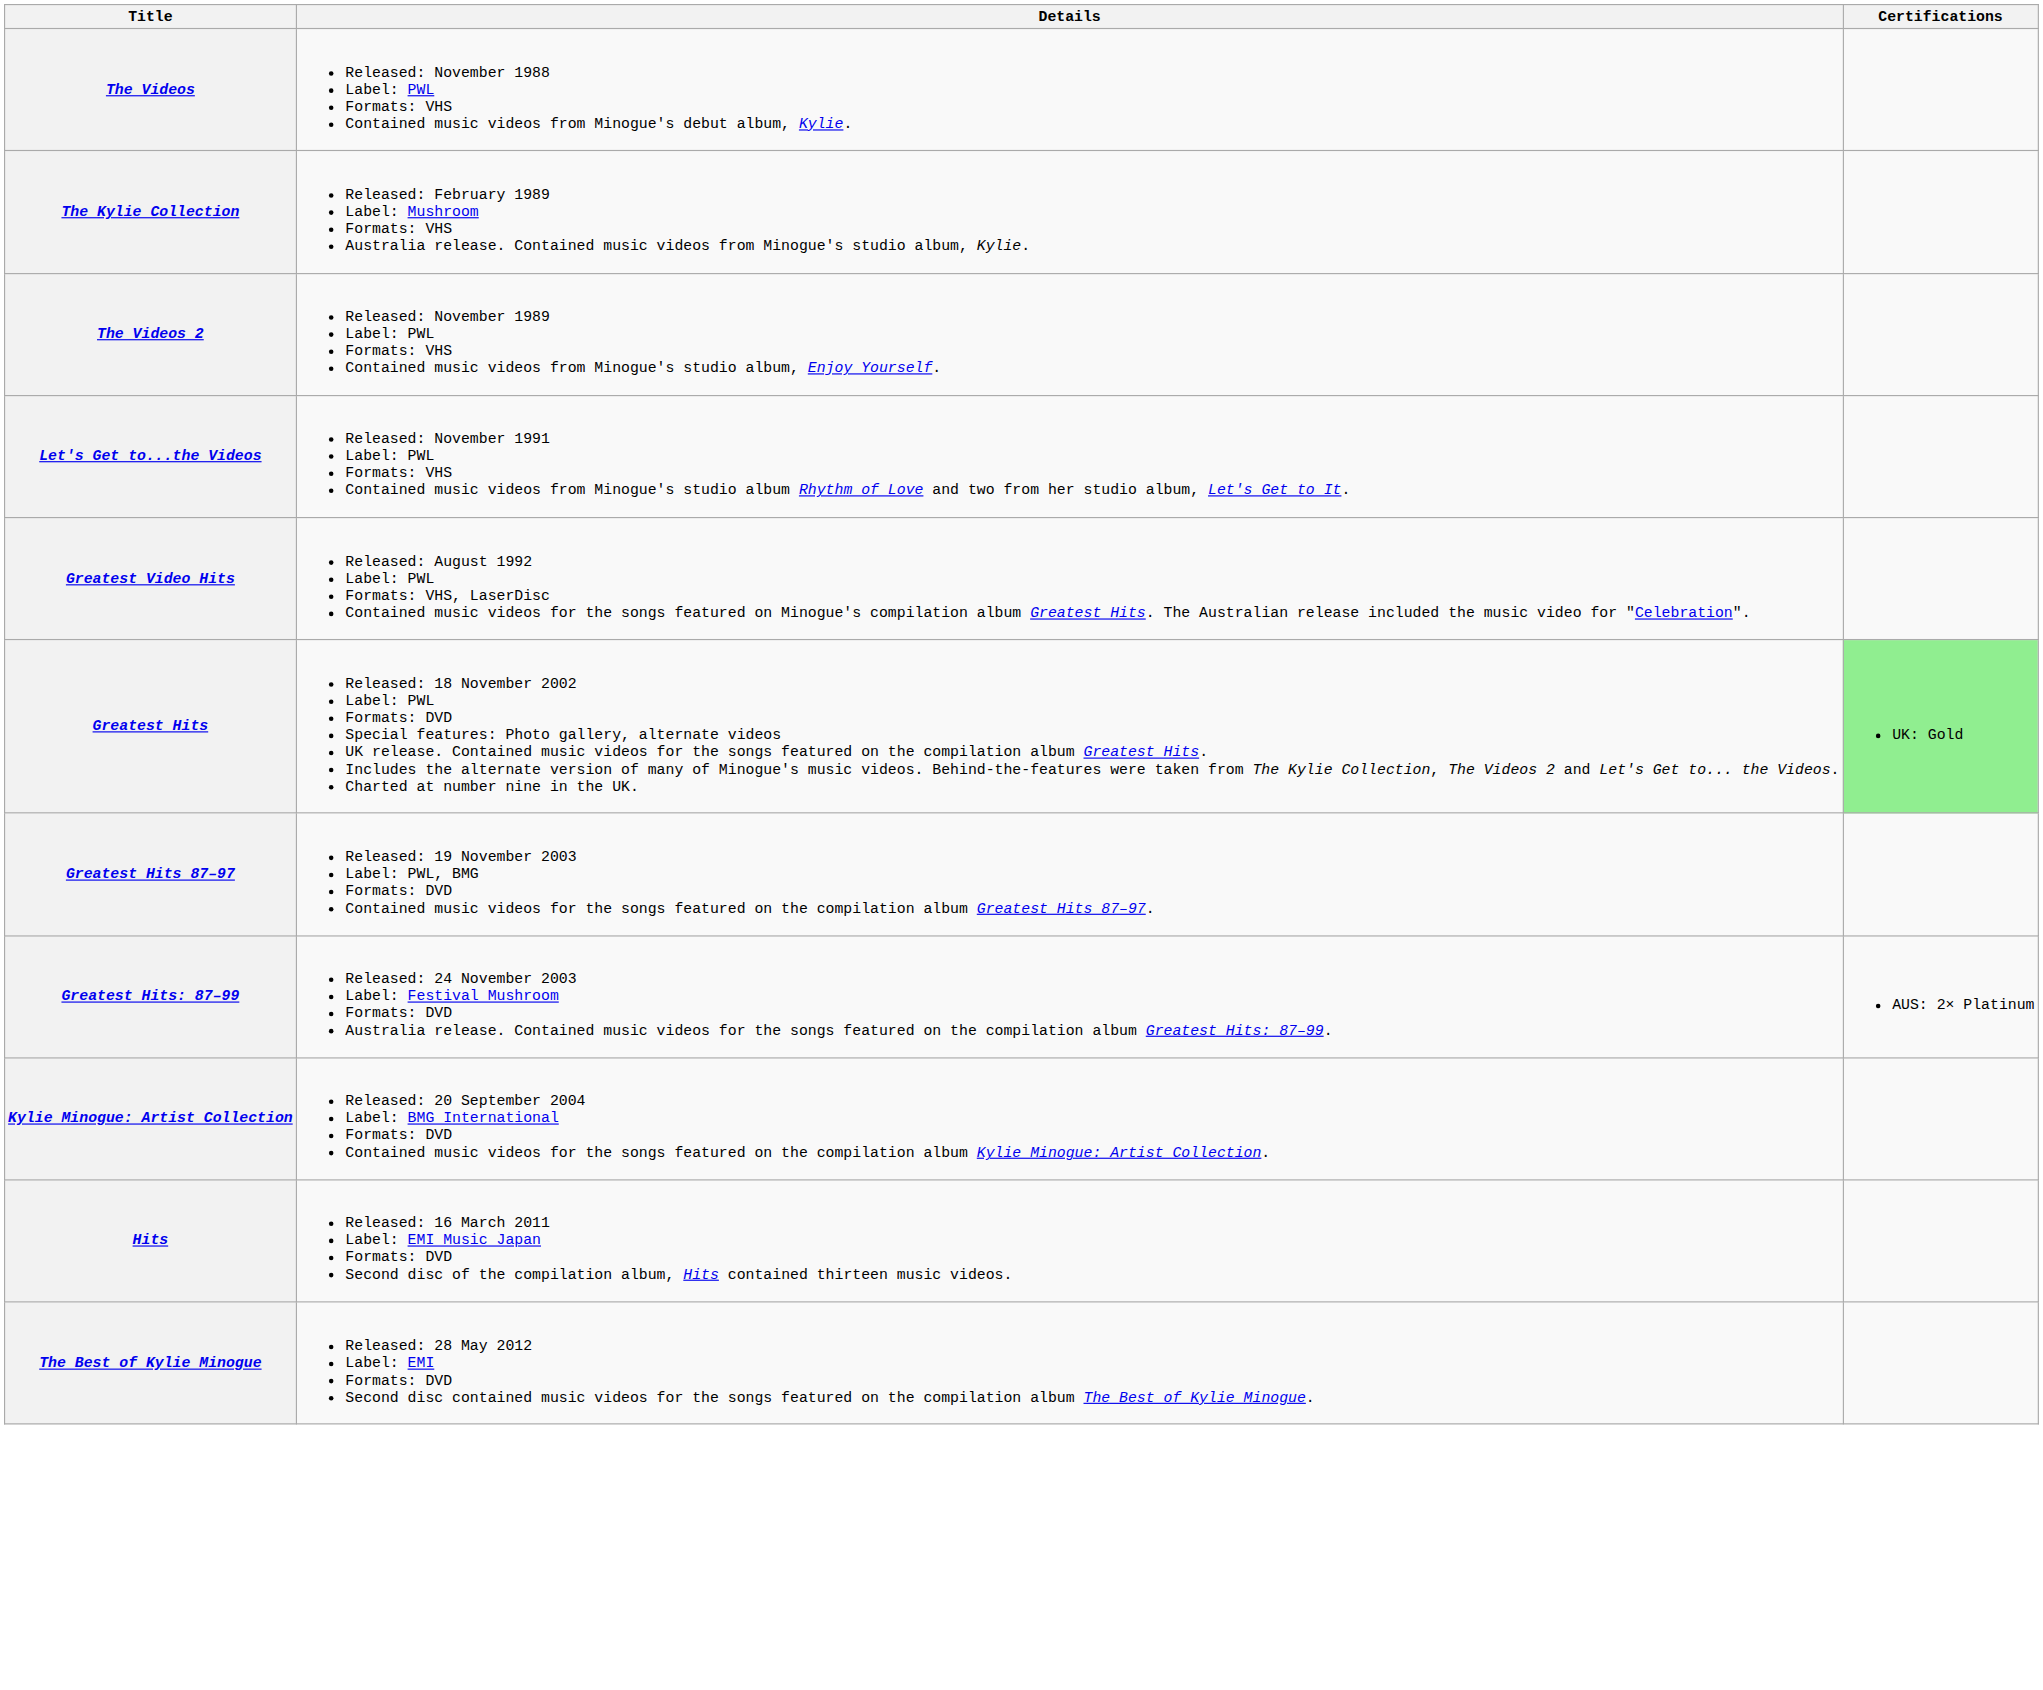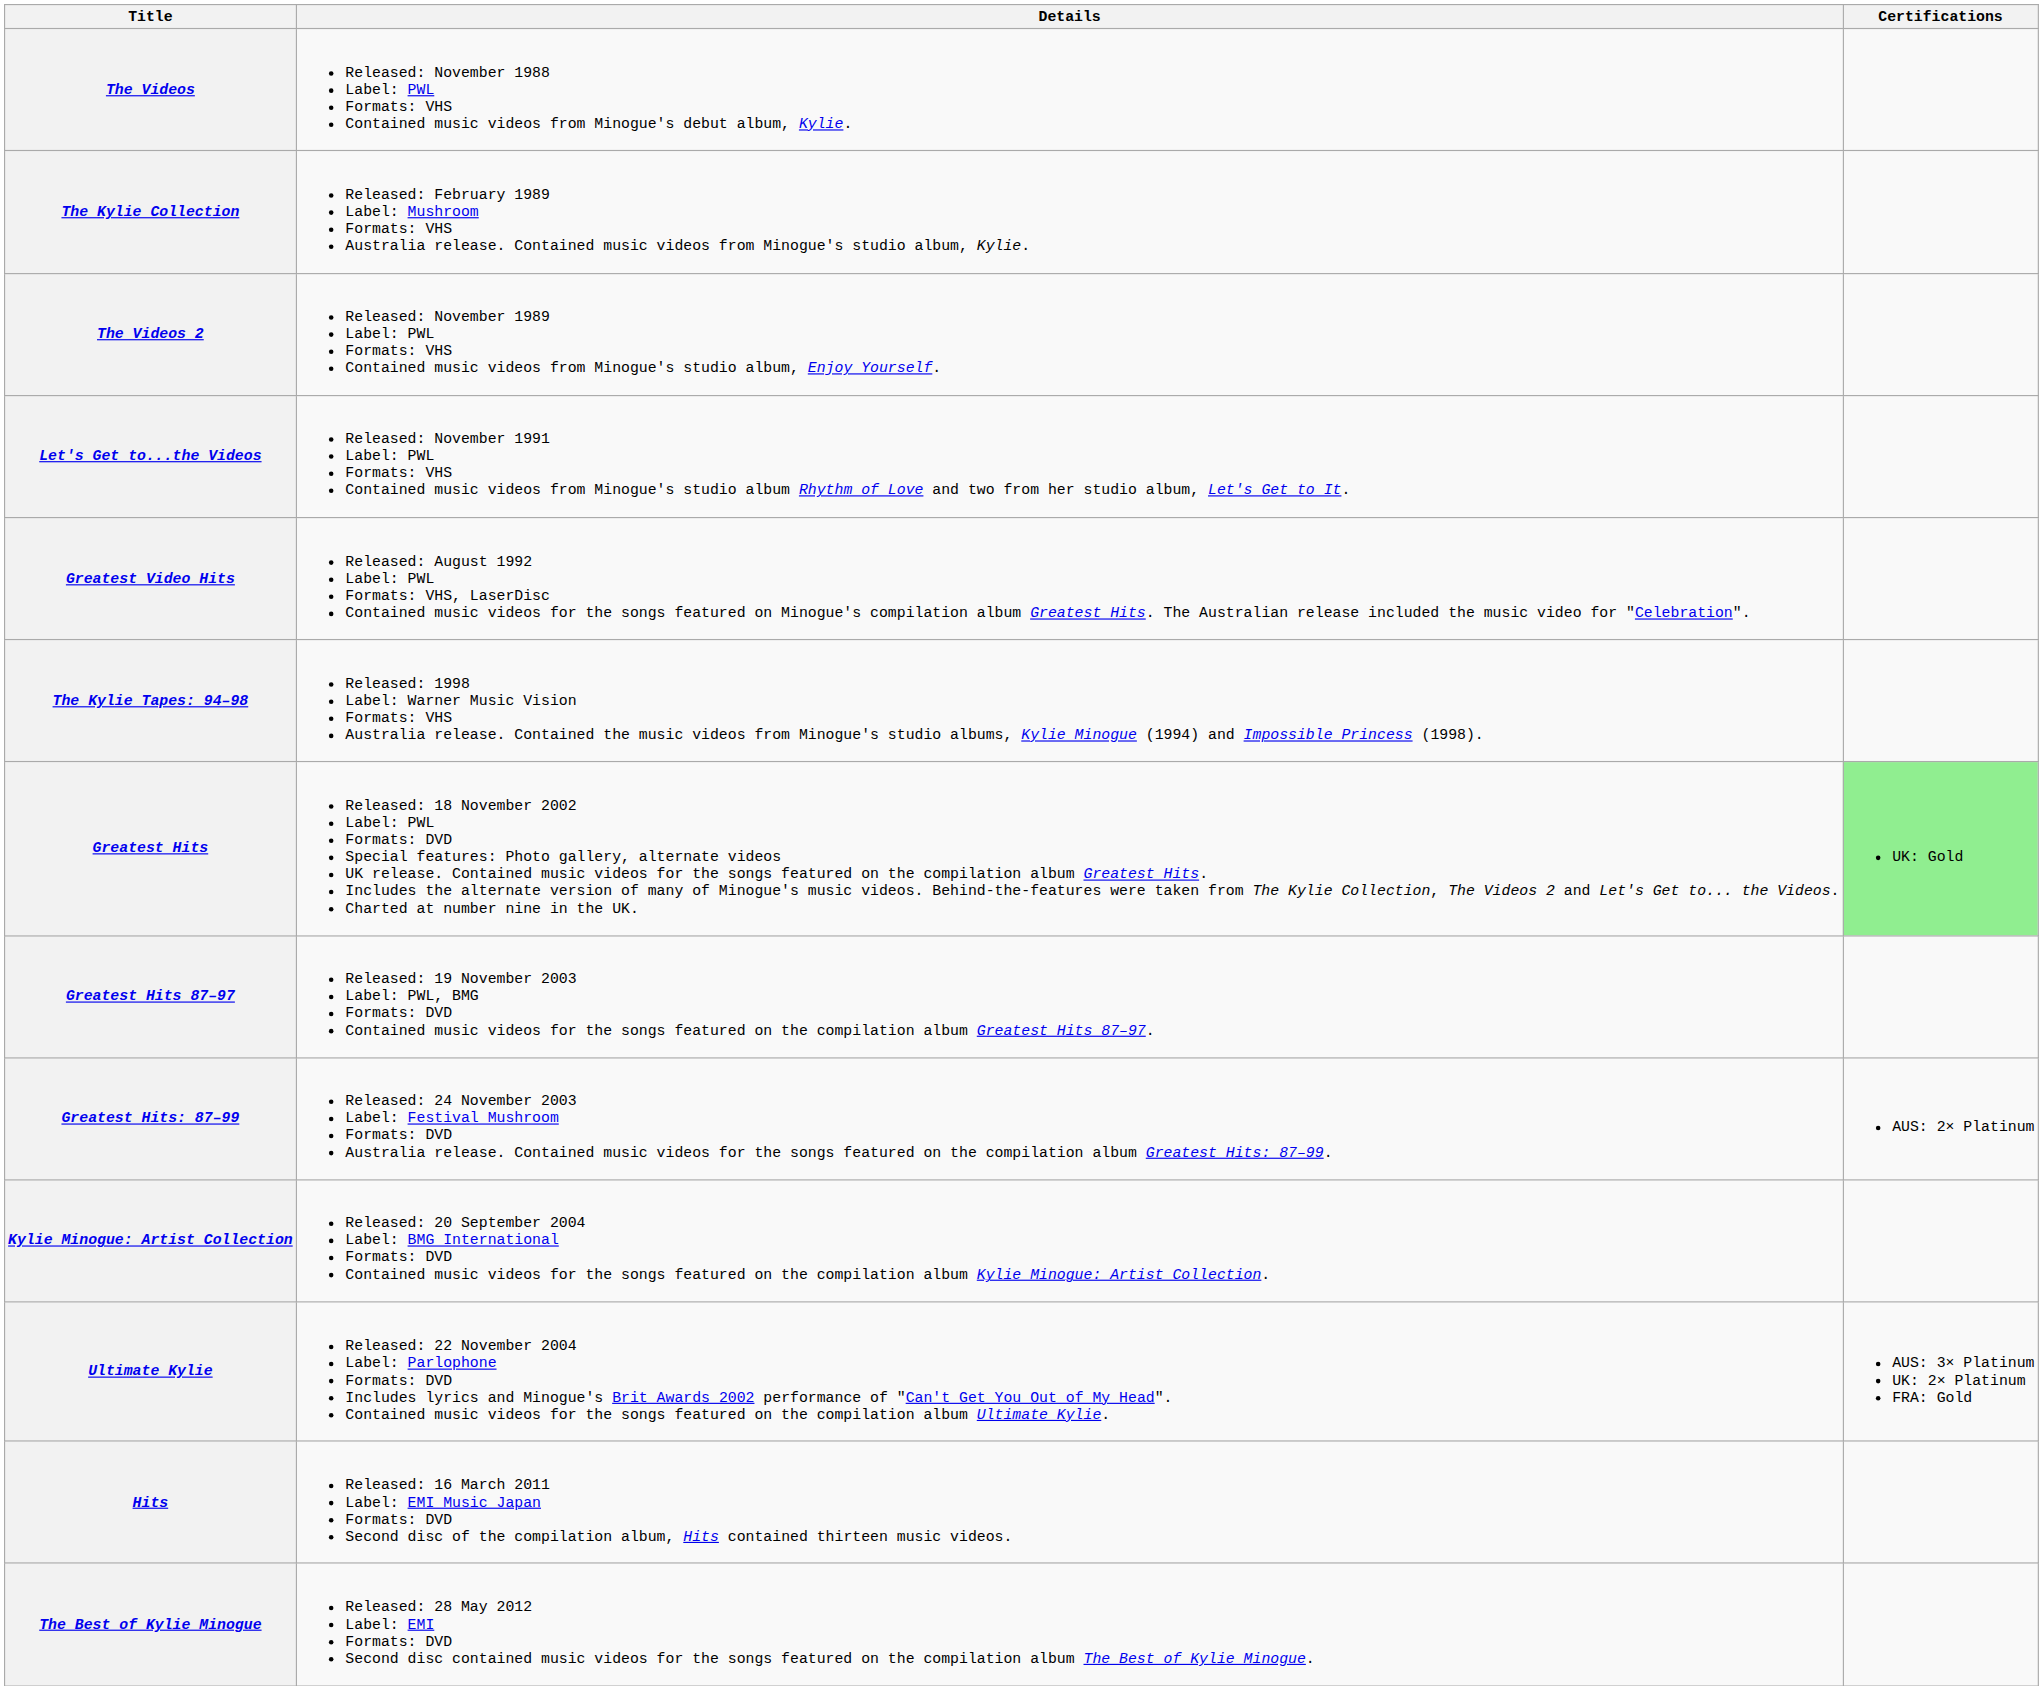 <table class="wikitable plainrowheaders">
 <tr>
 <th>Title</th>
 <th>Details</th>
 <th>Certifications</th>
 </tr>
 <tr>
 <th scope=row><em><a href='#'>The Videos</a></em></th>
 <td><br><ul><li>Released: November 1988</li><li>Label: <a href='#'>PWL</a></li><li>Formats: VHS</li><li>Contained music videos from Minogue's debut album, <em><a href='#'>Kylie</a></em>.</li></ul></td>
 <td></td>
 </tr>
 <tr>
 <th scope=row><em><a href='#'>The Kylie Collection</a></em></th>
 <td><br><ul><li>Released: February 1989</li><li>Label: <a href='#'>Mushroom</a></li><li>Formats: VHS</li><li>Australia release. Contained music videos from Minogue's studio album, <em>Kylie</em>.</li></ul></td>
 <td></td>
 </tr>
 <tr>
 <th scope=row><em><a href='#'>The Videos 2</a></em></th>
 <td><br><ul><li>Released: November 1989</li><li>Label: PWL</li><li>Formats: VHS</li><li>Contained music videos from Minogue's studio album, <em><a href='#'>Enjoy Yourself</a></em>.</li></ul></td>
 </tr>
 <tr>
 <th scope=row><em><a href='#'>Let's Get to...the Videos</a></em></th>
 <td><br><ul><li>Released: November 1991</li><li>Label: PWL</li><li>Formats: VHS</li><li>Contained music videos from Minogue's studio album <em><a href='#'>Rhythm of Love</a></em> and two from her studio album, <em><a href='#'>Let's Get to It</a></em>.</li></ul></td>
 <td></td>
 </tr>
 <tr>
 <th scope=row><em><a href='#'>Greatest Video Hits</a></em></th>
 <td><br><ul><li>Released: August 1992</li><li>Label: PWL</li><li>Formats: VHS, LaserDisc</li><li>Contained music videos for the songs featured on Minogue's compilation album <em><a href='#'>Greatest Hits</a></em>. The Australian release included the music video for "<a href='#'>Celebration</a>".</li></ul></td>
 <td></td>
 </tr>
 <tr>
+<th scope=row><em><a href='#'>The Kylie Tapes: 94–98</a></em></th>
+<td><br><ul><li>Released: 1998</li><li>Label: Warner Music Vision</li><li>Formats: VHS</li><li>Australia release. Contained the music videos from Minogue's studio albums, <em><a href='#'>Kylie Minogue</a></em> (1994) and <em><a href='#'>Impossible Princess</a></em> (1998).</li></ul></td>
+<td></td>
+</tr>
+<tr>
 <th scope=row><em><a href='#'>Greatest Hits</a></em></th>
 <td><br><ul><li>Released: 18 November 2002</li><li>Label: PWL</li><li>Formats: DVD</li><li>Special features: Photo gallery, alternate videos</li><li>UK release. Contained music videos for the songs featured on the compilation album <em><a href='#'>Greatest Hits</a></em>.</li><li>Includes the alternate version of many of Minogue's music videos. Behind-the-features were taken from <em>The Kylie Collection</em>, <em>The Videos 2</em> and <em>Let's Get to... the Videos</em>.</li><li>Charted at number nine in the UK.</li></ul></td>
 <td style="background: lightgreen;"><br><ul><li>UK: Gold</li></ul></td>
 </tr>
 <tr>
 <th scope=row><em><a href='#'>Greatest Hits 87–97</a></em></th>
 <td><br><ul><li>Released: 19 November 2003</li><li>Label: PWL, BMG</li><li>Formats: DVD</li><li>Contained music videos for the songs featured on the compilation album <em><a href='#'>Greatest Hits 87–97</a></em>.</li></ul></td>
 <td></td>
 </tr>
 <tr>
 <th scope=row><em><a href='#'>Greatest Hits: 87–99</a></em></th>
 <td><br><ul><li>Released: 24 November 2003</li><li>Label: <a href='#'>Festival Mushroom</a></li><li>Formats: DVD</li><li>Australia release. Contained music videos for the songs featured on the compilation album <em><a href='#'>Greatest Hits: 87–99</a></em>.</li></ul></td>
 <td><br><ul><li>AUS: 2× Platinum</li></ul></td>
 </tr>
 <tr>
 <th scope=row><em><a href='#'>Kylie Minogue: Artist Collection</a></em></th>
 <td><br><ul><li>Released: 20 September 2004</li><li>Label: <a href='#'>BMG International</a></li><li>Formats: DVD</li><li>Contained music videos for the songs featured on the compilation album <em><a href='#'>Kylie Minogue: Artist Collection</a></em>.</li></ul></td>
 <td></td>
 </tr>
 <tr>
+<th scope=row><em><a href='#'>Ultimate Kylie</a></em></th>
+<td><br><ul><li>Released: 22 November 2004</li><li>Label: <a href='#'>Parlophone</a></li><li>Formats: DVD</li><li>Includes lyrics and Minogue's <a href='#'>Brit Awards 2002</a> performance of "<a href='#'>Can't Get You Out of My Head</a>".</li><li>Contained music videos for the songs featured on the compilation album <em><a href='#'>Ultimate Kylie</a></em>.</li></ul></td>
+<td><br><ul><li>AUS: 3× Platinum</li><li>UK: 2× Platinum</li><li>FRA: Gold</li></ul></td>
+</tr>
+<tr>
 <th scope=row><em><a href='#'>Hits</a></em></th>
 <td><br><ul><li>Released: 16 March 2011</li><li>Label: <a href='#'>EMI Music Japan</a></li><li>Formats: DVD</li><li>Second disc of the compilation album, <em><a href='#'>Hits</a></em> contained thirteen music videos.</li></ul></td>
 <td></td>
 </tr>
 <tr>
 <th scope=row><em><a href='#'>The Best of Kylie Minogue</a></em></th>
 <td><br><ul><li>Released: 28 May 2012</li><li>Label: <a href='#'>EMI</a></li><li>Formats: DVD</li><li>Second disc contained music videos for the songs featured on the compilation album <em><a href='#'>The Best of Kylie Minogue</a></em>.</li></ul></td>
 <td></td>
 </tr>
 </table>
